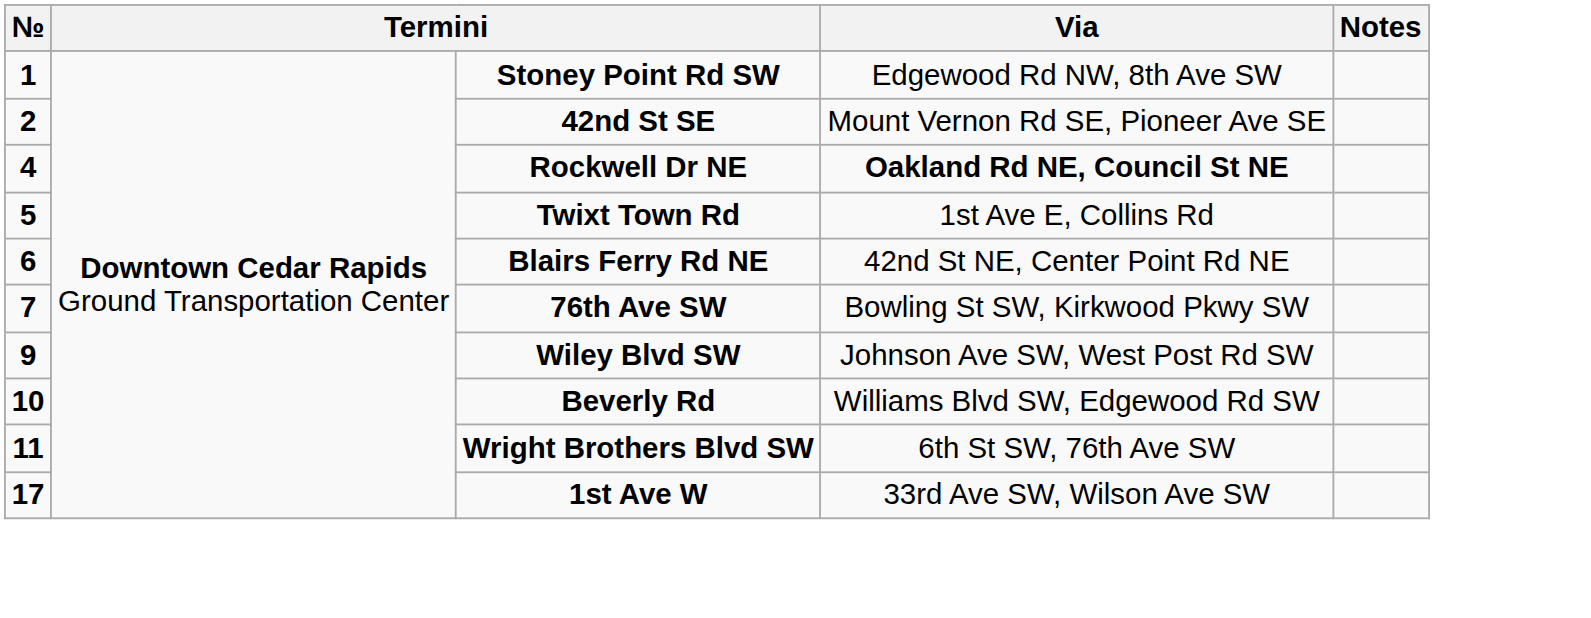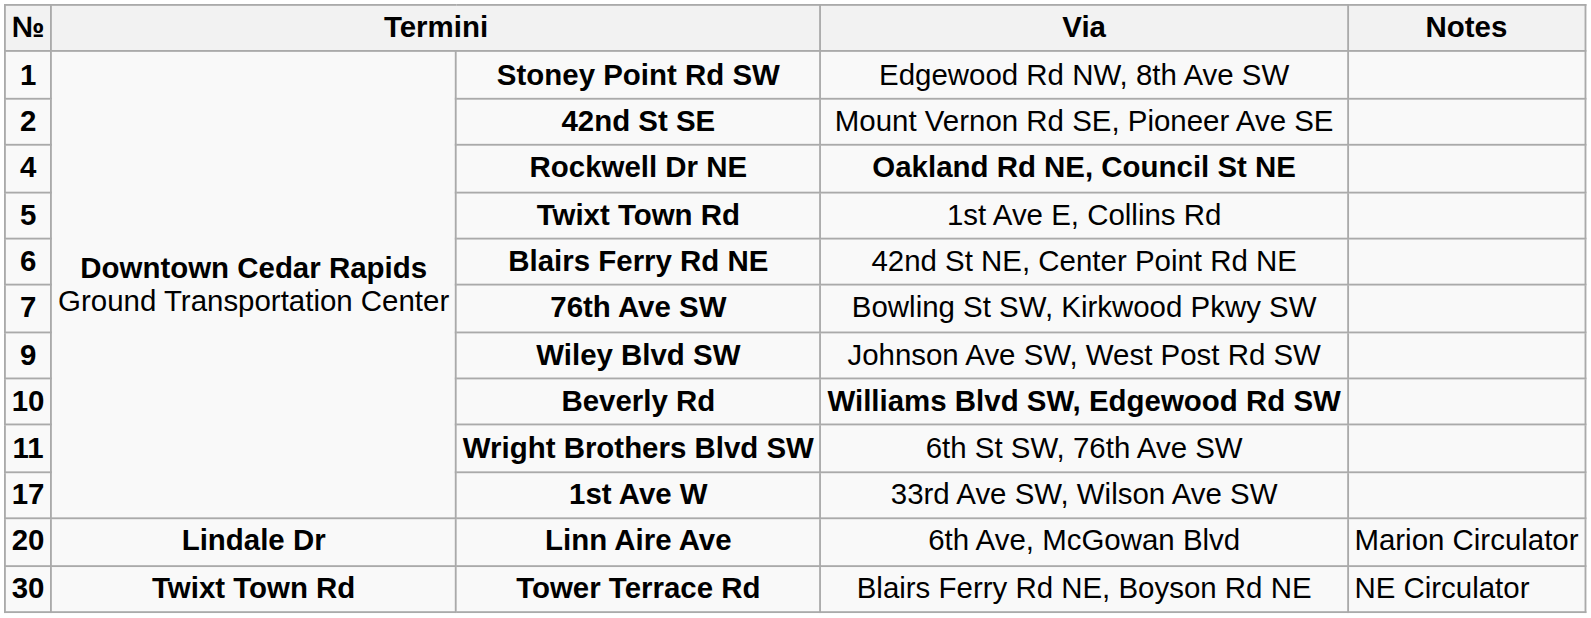 <table class="wikitable">
 <tr>
 <th>№</th>
 <th colspan="2">Termini</th>
 <th>Via</th>
 <th>Notes</th>
 </tr>
 <tr align="center">
 <td><strong>1</strong></td>
 <td rowspan="10"><strong>Downtown Cedar Rapids</strong><br>Ground Transportation Center</td>
 <td><strong>Stoney Point Rd SW</strong></td>
 <td>Edgewood Rd NW, 8th Ave SW</td>
 <td align="left"></td>
 </tr>
 <tr align="center">
 <td><strong>2</strong></td>
 <td><strong>42nd St SE</strong></td>
 <td>Mount Vernon Rd SE, Pioneer Ave SE</td>
 <td align="left"></td>
 </tr>
 <tr align="center">
 <td><strong>4</strong></td>
 <td><strong>Rockwell Dr NE</strong></td>
 <td><strong>Oakland Rd NE, Council St NE</strong></td>
 <td align="left"></td>
 </tr>
 <tr align="center">
 <td><strong>5</strong></td>
 <td><strong>Twixt Town Rd</strong></td>
 <td>1st Ave E, Collins Rd</td>
 <td align="left"></td>
 </tr>
 <tr align="center">
 <td><strong>6</strong></td>
 <td><strong>Blairs Ferry Rd NE</strong></td>
 <td>42nd St NE, Center Point Rd NE</td>
 <td align="left"></td>
 </tr>
 <tr align="center">
 <td><strong>7</strong></td>
 <td><strong>76th Ave SW</strong></td>
 <td>Bowling St SW, Kirkwood Pkwy SW</td>
 <td align="left"></td>
 </tr>
 <tr align="center">
 <td><strong>9</strong></td>
 <td><strong>Wiley Blvd SW</strong></td>
 <td>Johnson Ave SW, West Post Rd SW</td>
 <td align="left"></td>
 </tr>
 <tr align="center">
 <td><strong>10</strong></td>
 <td><strong>Beverly Rd</strong></td>
-<td>Williams Blvd SW, Edgewood Rd SW</td>
+<td><strong>Williams Blvd SW, Edgewood Rd SW</strong></td>
 <td align="left"></td>
 </tr>
 <tr align="center">
 <td><strong>11</strong></td>
 <td><strong>Wright Brothers Blvd SW</strong></td>
 <td>6th St SW, 76th Ave SW</td>
 <td align="left"></td>
 </tr>
 <tr align="center">
 <td><strong>17</strong></td>
 <td><strong>1st Ave W</strong></td>
 <td>33rd Ave SW, Wilson Ave SW</td>
 <td align="left"></td>
 </tr>
+<tr align="center">
+<td><strong>20</strong></td>
+<td><strong>Lindale Dr</strong></td>
+<td><strong>Linn Aire Ave</strong></td>
+<td>6th Ave, McGowan Blvd</td>
+<td align="left">Marion Circulator</td>
+</tr>
+<tr align="center">
+<td><strong>30</strong></td>
+<td><strong>Twixt Town Rd</strong></td>
+<td><strong>Tower Terrace Rd</strong></td>
+<td>Blairs Ferry Rd NE, Boyson Rd NE</td>
+<td align="left">NE Circulator</td>
+</tr>
 </table>
